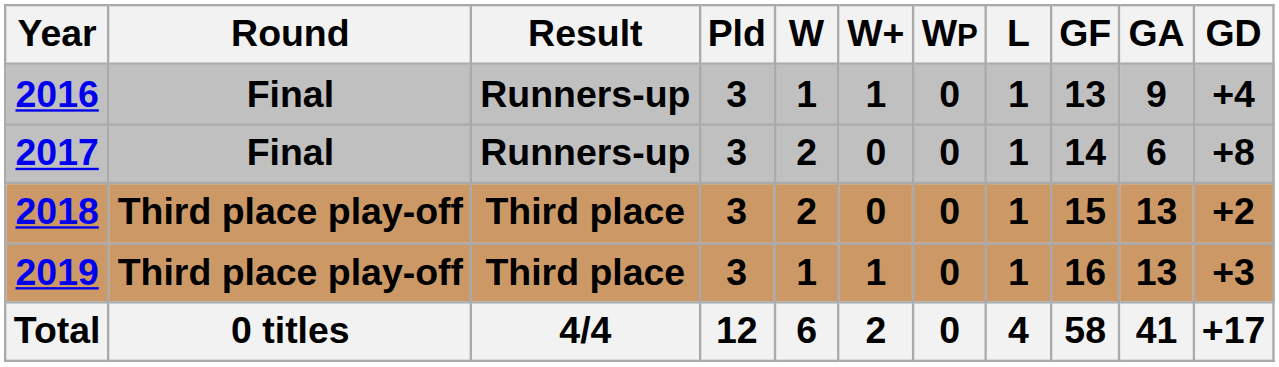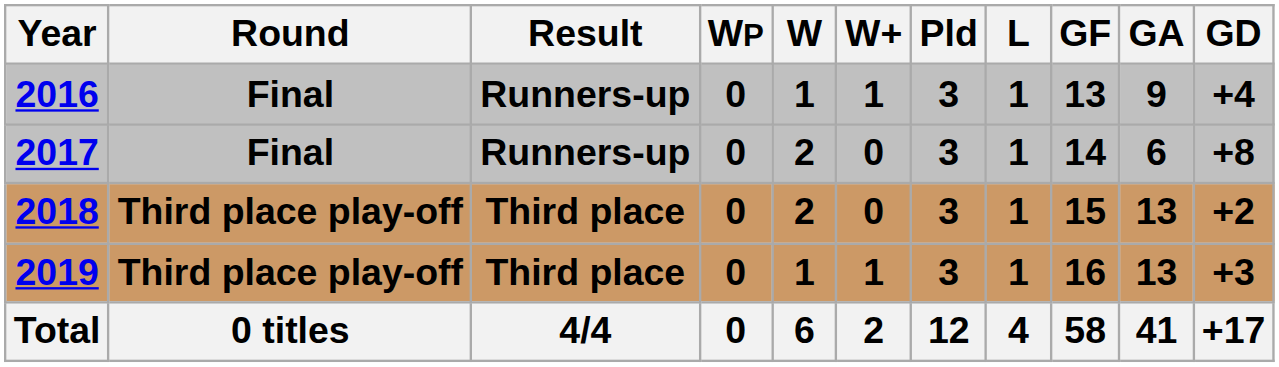 <table class="wikitable" style="text-align: center;">
 <tr>
 <th>Year</th>
 <th>Round</th>
 <th>Result</th>
-<th width=20>Pld</th>
+<th width=20>W<small>P</small></th>
 <th width=20>W</th>
 <th width=20>W+</th>
-<th width=20>W<small>P</small></th>
+<th width=20>Pld</th>
 <th width=20>L</th>
 <th width=20>GF</th>
 <th width=20>GA</th>
 <th>GD</th>
 </tr>
 <tr style="background:silver;">
 <td> <strong><a href='#'>2016</a> </strong></td>
 <td><strong>Final</strong></td>
 <td><strong>Runners-up</strong></td>
-<td><strong>3</strong></td>
+<td><strong>0</strong></td>
 <td><strong>1</strong></td>
 <td><strong>1</strong></td>
-<td><strong>0</strong></td>
+<td><strong>3</strong></td>
 <td><strong>1</strong></td>
 <td><strong>13</strong></td>
 <td><strong>9</strong></td>
 <td><strong>+4</strong></td>
 </tr>
 <tr style="background:silver;">
 <td> <strong><a href='#'>2017</a></strong></td>
 <td><strong>Final</strong></td>
 <td><strong>Runners-up</strong></td>
-<td><strong>3</strong></td>
+<td><strong>0</strong></td>
 <td><strong>2</strong></td>
 <td><strong>0</strong></td>
-<td><strong>0</strong></td>
+<td><strong>3</strong></td>
 <td><strong>1</strong></td>
 <td><strong>14</strong></td>
 <td><strong>6</strong></td>
 <td><strong>+8</strong></td>
 </tr>
 <tr style="background:#c96;">
 <td> <strong><a href='#'>2018</a></strong></td>
 <td><strong>Third place play-off</strong></td>
 <td><strong>Third place</strong></td>
-<td><strong>3</strong></td>
+<td><strong>0</strong></td>
 <td><strong>2</strong></td>
 <td><strong>0</strong></td>
-<td><strong>0</strong></td>
+<td><strong>3</strong></td>
 <td><strong>1</strong></td>
 <td><strong>15</strong></td>
 <td><strong>13</strong></td>
 <td><strong>+2</strong></td>
 </tr>
 <tr style="background:#c96;">
 <td> <strong><a href='#'>2019</a></strong></td>
 <td><strong>Third place play-off</strong></td>
 <td><strong>Third place</strong></td>
-<td><strong>3</strong></td>
+<td><strong>0</strong></td>
 <td><strong>1</strong></td>
 <td><strong>1</strong></td>
-<td><strong>0</strong></td>
+<td><strong>3</strong></td>
 <td><strong>1</strong></td>
 <td><strong>16</strong></td>
 <td><strong>13</strong></td>
 <td><strong>+3</strong></td>
 </tr>
 <tr>
 <th><strong>Total</strong></th>
 <th><strong>0 titles</strong></th>
 <th><strong>4/4</strong></th>
-<th><strong>12</strong></th>
+<th><strong>0</strong></th>
 <th><strong>6</strong></th>
 <th><strong>2</strong></th>
-<th><strong>0</strong></th>
+<th><strong>12</strong></th>
 <th><strong>4</strong></th>
 <th><strong>58</strong></th>
 <th><strong>41</strong></th>
 <th><strong>+17</strong></th>
 </tr>
 </table>
